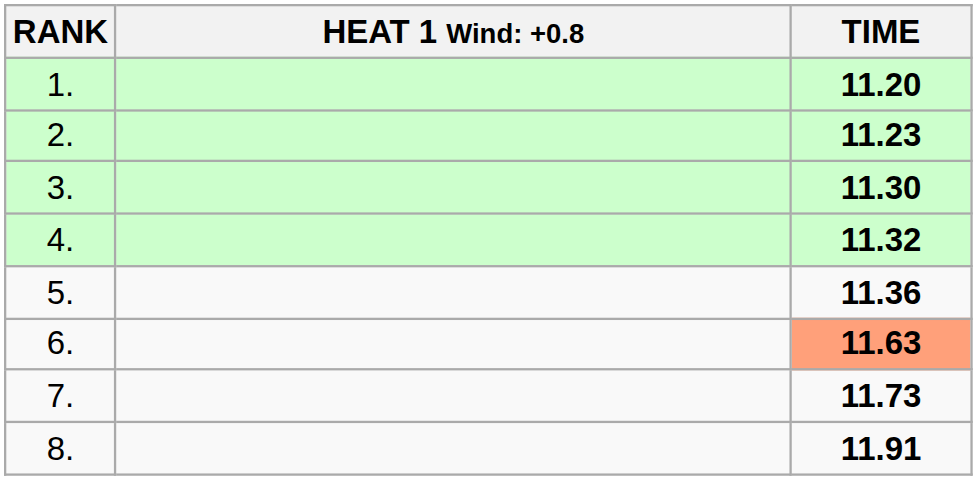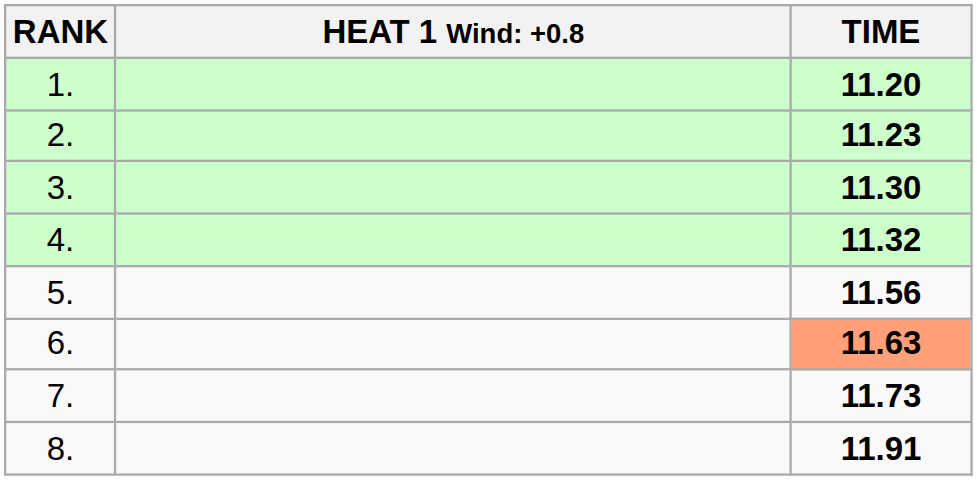 <table class="wikitable" style="border-collapse: collapse; font-size: 90%;">
 <tr>
 <th>RANK</th>
 <th style="width: 20em">HEAT 1 <small>Wind: +0.8</small></th>
 <th style="width: 5em">TIME</th>
 </tr>
 <tr style="background:#ccffcc;">
 <td align="center">1.</td>
 <td></td>
 <td align="center"><strong>11.20</strong></td>
 </tr>
 <tr style="background:#ccffcc;">
 <td align="center">2.</td>
 <td></td>
 <td align="center"><strong>11.23</strong></td>
 </tr>
 <tr style="background:#ccffcc;">
 <td align="center">3.</td>
 <td></td>
 <td align="center"><strong>11.30</strong></td>
 </tr>
 <tr style="background:#ccffcc;">
 <td align="center">4.</td>
 <td></td>
 <td align="center"><strong>11.32</strong></td>
 </tr>
 <tr>
 <td align="center">5.</td>
 <td></td>
-<td align="center"><strong>11.36</strong></td>
+<td align="center"><strong>11.56</strong></td>
 </tr>
 <tr>
 <td align="center">6.</td>
 <td></td>
 <td align="center" style="background: lightsalmon;"><strong>11.63</strong></td>
 </tr>
 <tr>
 <td align="center">7.</td>
 <td></td>
 <td align="center"><strong>11.73</strong></td>
 </tr>
 <tr>
 <td align="center">8.</td>
 <td></td>
 <td align="center"><strong>11.91</strong></td>
 </tr>
 </table>
